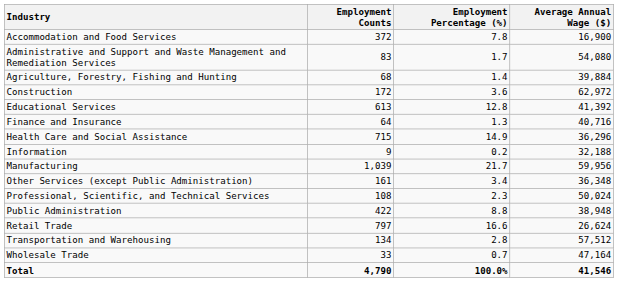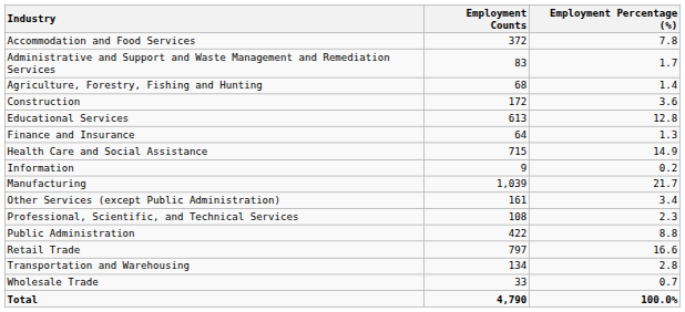 <table class="wikitable sortable">
 <tr>
 <th style="text-align:left;">Industry</th>
 <th style="text-align:right;">Employment Counts</th>
 <th style="text-align:right;">Employment Percentage (%)</th>
-<th style="text-align:right;">Average Annual Wage ($)</th>
 </tr>
 <tr>
 <td style="text-align:left;">Accommodation and Food Services</td>
 <td style="text-align:right;">372</td>
 <td style="text-align:right;">7.8</td>
-<td style="text-align:right;">16,900</td>
 </tr>
 <tr>
 <td style="text-align:left;">Administrative and Support and Waste Management and Remediation Services</td>
 <td style="text-align:right;">83</td>
 <td style="text-align:right;">1.7</td>
-<td style="text-align:right;">54,080</td>
 </tr>
 <tr>
 <td style="text-align:left;">Agriculture, Forestry, Fishing and Hunting</td>
 <td style="text-align:right;">68</td>
 <td style="text-align:right;">1.4</td>
-<td style="text-align:right;">39,884</td>
 </tr>
 <tr>
 <td style="text-align:left;">Construction</td>
 <td style="text-align:right;">172</td>
 <td style="text-align:right;">3.6</td>
-<td style="text-align:right;">62,972</td>
 </tr>
 <tr>
 <td style="text-align:left;">Educational Services</td>
 <td style="text-align:right;">613</td>
 <td style="text-align:right;">12.8</td>
-<td style="text-align:right;">41,392</td>
 </tr>
 <tr>
 <td style="text-align:left;">Finance and Insurance</td>
 <td style="text-align:right;">64</td>
 <td style="text-align:right;">1.3</td>
-<td style="text-align:right;">40,716</td>
 </tr>
 <tr>
 <td style="text-align:left;">Health Care and Social Assistance</td>
 <td style="text-align:right;">715</td>
 <td style="text-align:right;">14.9</td>
-<td style="text-align:right;">36,296</td>
 </tr>
 <tr>
 <td style="text-align:left;">Information</td>
 <td style="text-align:right;">9</td>
 <td style="text-align:right;">0.2</td>
-<td style="text-align:right;">32,188</td>
 </tr>
 <tr>
 <td style="text-align:left;">Manufacturing</td>
 <td style="text-align:right;">1,039</td>
 <td style="text-align:right;">21.7</td>
-<td style="text-align:right;">59,956</td>
 </tr>
 <tr>
 <td style="text-align:left;">Other Services (except Public Administration)</td>
 <td style="text-align:right;">161</td>
 <td style="text-align:right;">3.4</td>
-<td style="text-align:right;">36,348</td>
 </tr>
 <tr>
 <td style="text-align:left;">Professional, Scientific, and Technical Services</td>
 <td style="text-align:right;">108</td>
 <td style="text-align:right;">2.3</td>
-<td style="text-align:right;">50,024</td>
 </tr>
 <tr>
 <td style="text-align:left;">Public Administration</td>
 <td style="text-align:right;">422</td>
 <td style="text-align:right;">8.8</td>
-<td style="text-align:right;">38,948</td>
 </tr>
 <tr>
 <td style="text-align:left;">Retail Trade</td>
 <td style="text-align:right;">797</td>
 <td style="text-align:right;">16.6</td>
-<td style="text-align:right;">26,624</td>
 </tr>
 <tr>
 <td style="text-align:left;">Transportation and Warehousing</td>
 <td style="text-align:right;">134</td>
 <td style="text-align:right;">2.8</td>
-<td style="text-align:right;">57,512</td>
 </tr>
 <tr>
 <td style="text-align:left;">Wholesale Trade</td>
 <td style="text-align:right;">33</td>
 <td style="text-align:right;">0.7</td>
-<td style="text-align:right;">47,164</td>
 </tr>
 <tr>
 <td style="text-align:left; font-weight:bold;"><strong>Total</strong></td>
 <td style="text-align:right; font-weight:bold;"><strong>4,790</strong></td>
 <td style="text-align:right; font-weight:bold;"><strong>100.0%</strong></td>
-<td style="text-align:right; font-weight:bold;"><strong>41,546</strong></td>
 </tr>
 </table>
